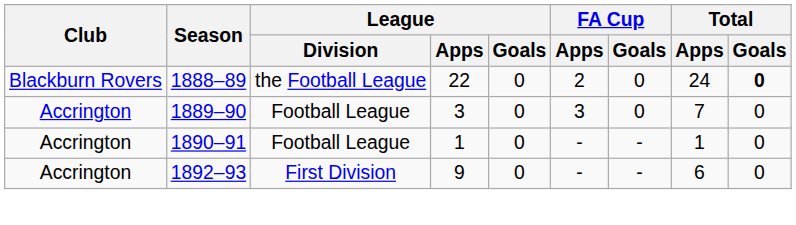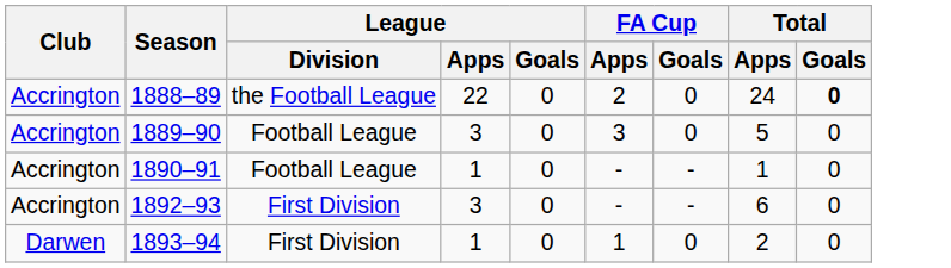 <table class="wikitable" style="text-align:center">
 <tr>
 <th rowspan="2">Club</th>
 <th rowspan="2">Season</th>
 <th colspan="3">League</th>
 <th colspan="2"><a href='#'>FA Cup</a></th>
 <th colspan="2">Total</th>
 </tr>
 <tr>
 <th>Division</th>
 <th>Apps</th>
 <th>Goals</th>
 <th>Apps</th>
 <th>Goals</th>
 <th>Apps</th>
 <th>Goals</th>
 </tr>
 <tr>
-<td><a href='#'>Blackburn Rovers</a></td>
+<td><a href='#'>Accrington</a></td>
 <td><a href='#'>1888–89</a></td>
 <td>the <a href='#'>Football League</a></td>
 <td>22</td>
 <td>0</td>
 <td>2</td>
 <td>0</td>
 <td>24</td>
 <td><strong>0</strong></td>
 </tr>
 <tr>
 <td><a href='#'>Accrington</a></td>
 <td><a href='#'>1889–90</a></td>
 <td>Football League</td>
 <td>3</td>
 <td>0</td>
 <td>3</td>
 <td>0</td>
-<td>7</td>
+<td>5</td>
 <td>0</td>
 </tr>
 <tr>
 <td>Accrington</td>
 <td><a href='#'>1890–91</a></td>
 <td>Football League</td>
 <td>1</td>
 <td>0</td>
 <td>-</td>
 <td>-</td>
 <td>1</td>
 <td>0</td>
 </tr>
 <tr>
 <td>Accrington</td>
 <td><a href='#'>1892–93</a></td>
 <td><a href='#'>First Division</a></td>
-<td>9</td>
+<td>3</td>
 <td>0</td>
 <td>-</td>
 <td>-</td>
 <td>6</td>
 <td>0</td>
 </tr>
+<tr>
+<td><a href='#'>Darwen</a></td>
+<td><a href='#'>1893–94</a></td>
+<td>First Division</td>
+<td>1</td>
+<td>0</td>
+<td>1</td>
+<td>0</td>
+<td>2</td>
+<td>0</td>
+</tr>
 </table>
